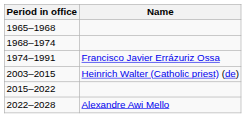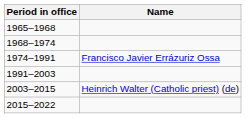 <table class="wikitable">
 <tr>
 <th>Period in office</th>
 <th>Name</th>
 </tr>
 <tr>
 <td>1965–1968</td>
 <td></td>
 </tr>
 <tr>
 <td>1968–1974</td>
 <td></td>
 </tr>
 <tr>
 <td>1974–1991</td>
 <td><a href='#'>Francisco Javier Errázuriz Ossa</a></td>
 </tr>
 <tr>
+<td>1991–2003</td>
+<td></td>
+</tr>
+<tr>
 <td>2003–2015</td>
 <td><a href='#'>Heinrich Walter (Catholic priest)</a> (<a href='#'>de</a>)</td>
 </tr>
 <tr>
 <td>2015–2022</td>
 <td></td>
 </tr>
-<tr>
-<td>2022–2028</td>
-<td><a href='#'>Alexandre Awi Mello</a></td>
-</tr>
 </table>
